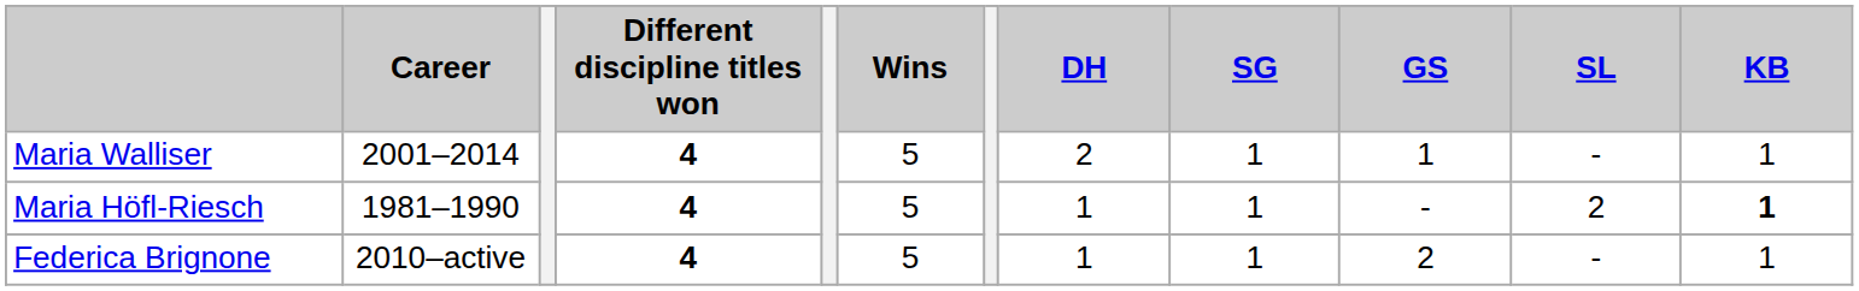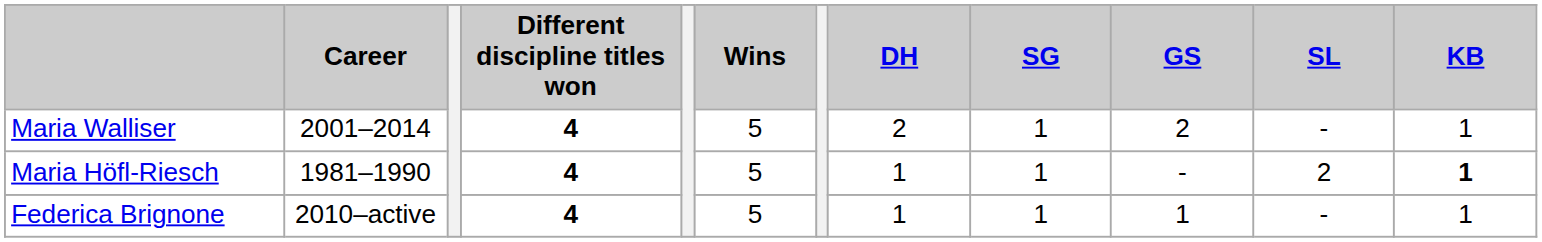 <table class="wikitable plainrowheaders" style="background:#fff; font-size:86%; line-height:16px; border:grey solid 1px; border-collapse:collapse">
 <tr style="background:#ccc; text-align:center;">
 <th style="background-color: #ccc;" width="140"></th>
 <th style="background-color: #ccc;" width="80">Career</th>
 <th rowspan=4></th>
 <th style="background-color: #ccc;" width="110">Different discipline titles won</th>
 <th rowspan=4></th>
 <th style="background:#ccc; width:8%">Wins</th>
 <th rowspan=4></th>
 <th style="background-color: #ccc;" width="68"><a href='#'>DH</a></th>
 <th style="background-color: #ccc;" width="68"><a href='#'>SG</a></th>
 <th style="background-color: #ccc;" width="68"><a href='#'>GS</a></th>
 <th style="background-color: #ccc;" width="68"><a href='#'>SL</a></th>
 <th style="background-color: #ccc;" width="68"><a href='#'>KB</a></th>
 </tr>
 <tr align=center>
 <td align=left> <a href='#'>Maria Walliser</a></td>
 <td>2001–2014</td>
 <td><strong>4</strong></td>
 <td>5</td>
 <td>2</td>
 <td>1</td>
-<td>1</td>
+<td>2</td>
 <td>-</td>
 <td>1</td>
 </tr>
 <tr align=center>
 <td align=left> <a href='#'>Maria Höfl-Riesch</a></td>
 <td>1981–1990</td>
 <td><strong>4</strong></td>
 <td>5</td>
 <td>1</td>
 <td>1</td>
 <td>-</td>
 <td>2</td>
 <td><strong>1</strong></td>
 </tr>
 <tr align=center>
 <td align=left> <a href='#'>Federica Brignone</a></td>
 <td>2010–active</td>
 <td><strong>4</strong></td>
 <td>5</td>
 <td>1</td>
 <td>1</td>
-<td>2</td>
+<td>1</td>
 <td>-</td>
 <td>1</td>
 </tr>
 </table>
